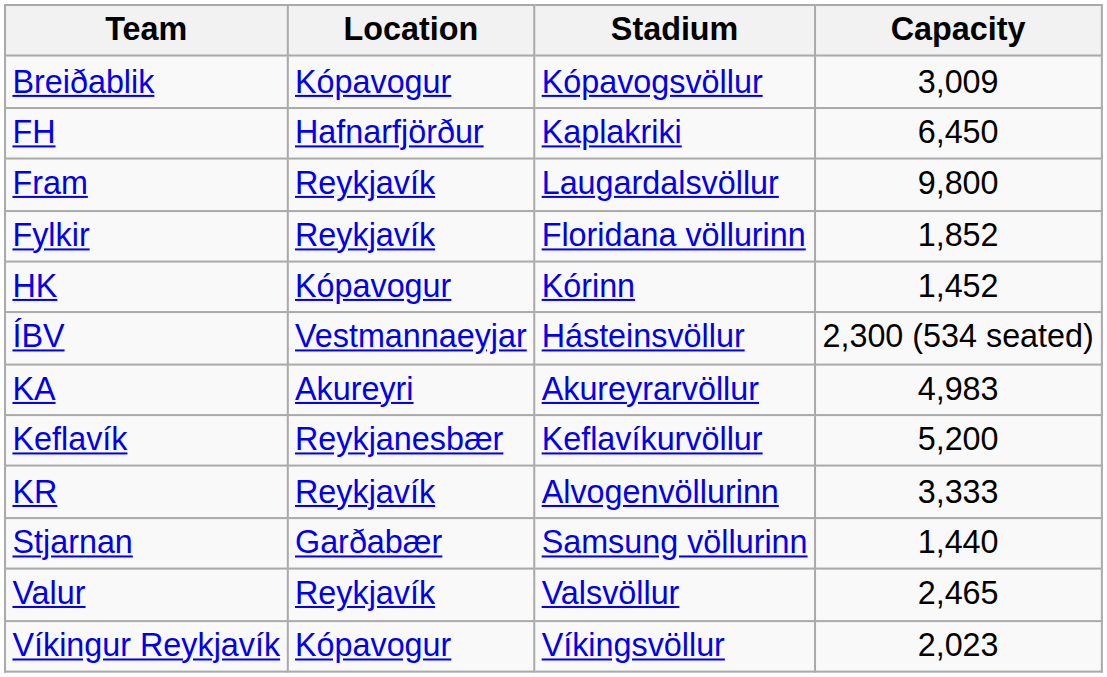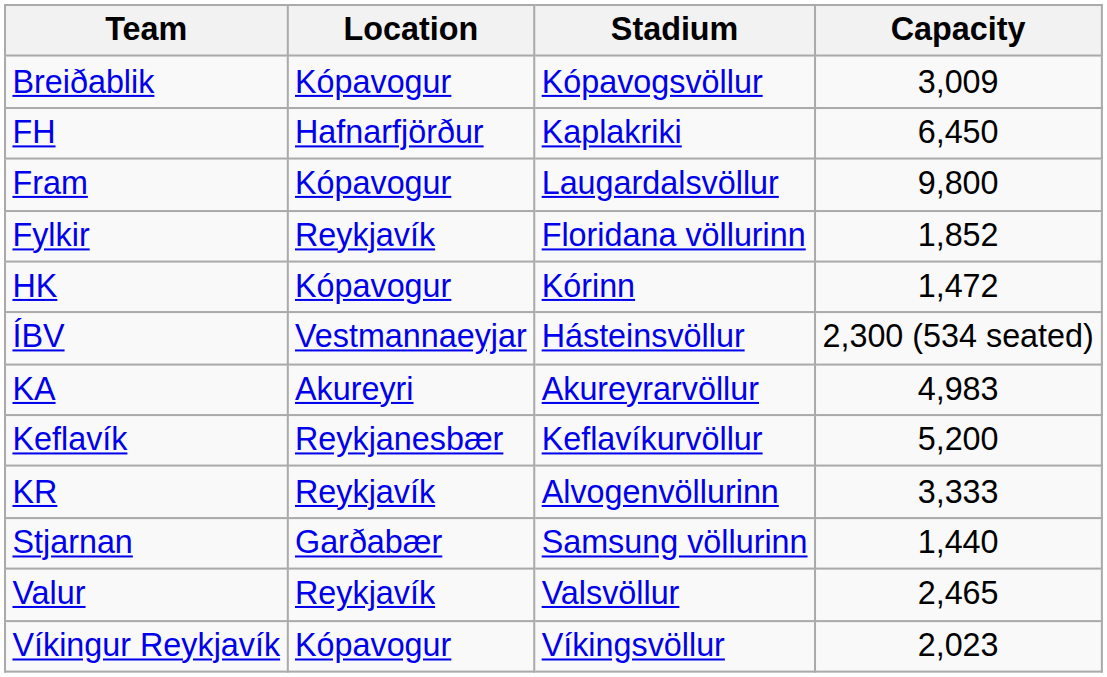 <table class="wikitable sortable">
 <tr>
 <th>Team</th>
 <th>Location</th>
 <th>Stadium</th>
 <th>Capacity</th>
 </tr>
 <tr>
 <td><a href='#'>Breiðablik</a></td>
 <td><a href='#'>Kópavogur</a></td>
 <td><a href='#'>Kópavogsvöllur</a></td>
 <td align="center">3,009</td>
 </tr>
 <tr>
 <td><a href='#'>FH</a></td>
 <td><a href='#'>Hafnarfjörður</a></td>
 <td><a href='#'>Kaplakriki</a></td>
 <td align="center">6,450</td>
 </tr>
 <tr>
 <td><a href='#'>Fram</a></td>
-<td><a href='#'>Reykjavík</a></td>
+<td><a href='#'>Kópavogur</a></td>
 <td><a href='#'>Laugardalsvöllur</a></td>
 <td align="center">9,800</td>
 </tr>
 <tr>
 <td><a href='#'>Fylkir</a></td>
 <td><a href='#'>Reykjavík</a></td>
 <td><a href='#'>Floridana völlurinn</a></td>
 <td align="center">1,852</td>
 </tr>
 <tr>
 <td><a href='#'>HK</a></td>
 <td><a href='#'>Kópavogur</a></td>
 <td><a href='#'>Kórinn</a></td>
-<td align="center">1,452</td>
+<td align="center">1,472</td>
 </tr>
 <tr>
 <td><a href='#'>ÍBV</a></td>
 <td><a href='#'>Vestmannaeyjar</a></td>
 <td><a href='#'>Hásteinsvöllur</a></td>
 <td align="center">2,300 (534 seated)</td>
 </tr>
 <tr>
 <td><a href='#'>KA</a></td>
 <td><a href='#'>Akureyri</a></td>
 <td><a href='#'>Akureyrarvöllur</a></td>
 <td align="center">4,983</td>
 </tr>
 <tr>
 <td><a href='#'>Keflavík</a></td>
 <td><a href='#'>Reykjanesbær</a></td>
 <td><a href='#'>Keflavíkurvöllur</a></td>
 <td align="center">5,200</td>
 </tr>
 <tr>
 <td><a href='#'>KR</a></td>
 <td><a href='#'>Reykjavík</a></td>
 <td><a href='#'>Alvogenvöllurinn</a></td>
 <td align="center">3,333</td>
 </tr>
 <tr>
 <td><a href='#'>Stjarnan</a></td>
 <td><a href='#'>Garðabær</a></td>
 <td><a href='#'>Samsung völlurinn</a></td>
 <td align="center">1,440</td>
 </tr>
 <tr>
 <td><a href='#'>Valur</a></td>
 <td><a href='#'>Reykjavík</a></td>
 <td><a href='#'>Valsvöllur</a></td>
 <td align="center">2,465</td>
 </tr>
 <tr>
 <td><a href='#'>Víkingur Reykjavík</a></td>
 <td><a href='#'>Kópavogur</a></td>
 <td><a href='#'>Víkingsvöllur</a></td>
 <td align="center">2,023</td>
 </tr>
 </table>
